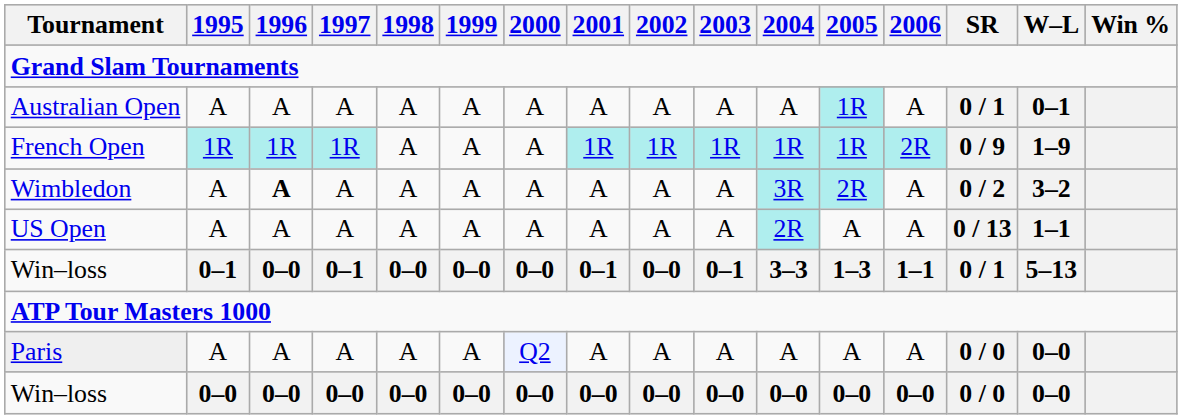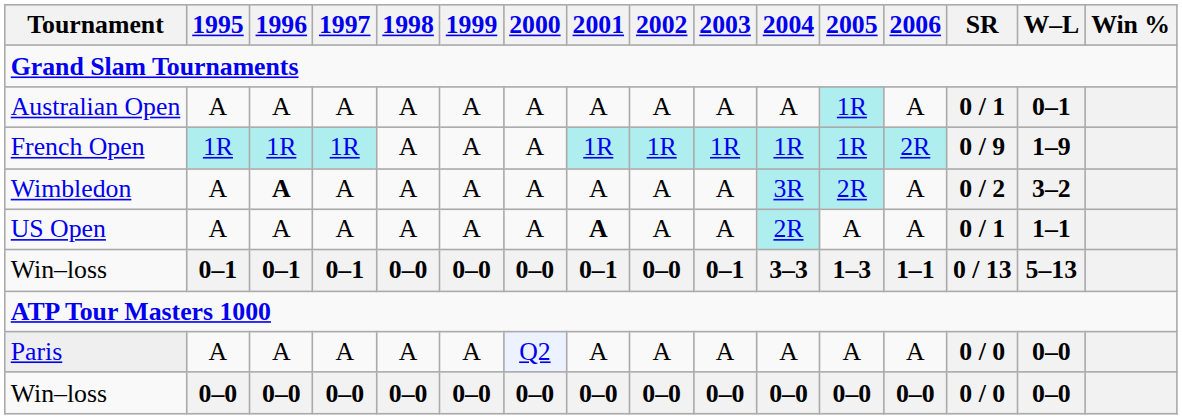 <table class=wikitable style=text-align:center>
 <tr>
 <th>Tournament</th>
 <th><a href='#'>1995</a></th>
 <th><a href='#'>1996</a></th>
 <th><a href='#'>1997</a></th>
 <th><a href='#'>1998</a></th>
 <th><a href='#'>1999</a></th>
 <th><a href='#'>2000</a></th>
 <th><a href='#'>2001</a></th>
 <th><a href='#'>2002</a></th>
 <th><a href='#'>2003</a></th>
 <th><a href='#'>2004</a></th>
 <th><a href='#'>2005</a></th>
 <th><a href='#'>2006</a></th>
 <th>SR</th>
 <th>W–L</th>
 <th>Win %</th>
 </tr>
 <tr>
 <td colspan=25 style=text-align:left><a href='#'><strong>Grand Slam Tournaments</strong></a></td>
 </tr>
 <tr>
 <td align=left><a href='#'>Australian Open</a></td>
 <td>A</td>
 <td>A</td>
 <td>A</td>
 <td>A</td>
 <td>A</td>
 <td>A</td>
 <td>A</td>
 <td>A</td>
 <td>A</td>
 <td>A</td>
 <td bgcolor=afeeee><a href='#'>1R</a></td>
 <td>A</td>
 <th>0 / 1</th>
 <th>0–1</th>
 <th></th>
 </tr>
 <tr>
 <td align=left><a href='#'>French Open</a></td>
 <td bgcolor=afeeee><a href='#'>1R</a></td>
 <td bgcolor=afeeee><a href='#'>1R</a></td>
 <td bgcolor=afeeee><a href='#'>1R</a></td>
 <td>A</td>
 <td>A</td>
 <td>A</td>
 <td bgcolor=afeeee><a href='#'>1R</a></td>
 <td bgcolor=afeeee><a href='#'>1R</a></td>
 <td bgcolor=afeeee><a href='#'>1R</a></td>
 <td bgcolor=afeeee><a href='#'>1R</a></td>
 <td bgcolor=afeeee><a href='#'>1R</a></td>
 <td bgcolor=afeeee><a href='#'>2R</a></td>
 <th>0 / 9</th>
 <th>1–9</th>
 <th></th>
 </tr>
 <tr>
 <td align=left><a href='#'>Wimbledon</a></td>
 <td>A</td>
 <td><strong>A</strong></td>
 <td>A</td>
 <td>A</td>
 <td>A</td>
 <td>A</td>
 <td>A</td>
 <td>A</td>
 <td>A</td>
 <td bgcolor=afeeee><a href='#'>3R</a></td>
 <td bgcolor=afeeee><a href='#'>2R</a></td>
 <td>A</td>
 <th>0 / 2</th>
 <th>3–2</th>
 <th></th>
 </tr>
 <tr>
 <td align=left><a href='#'>US Open</a></td>
 <td>A</td>
 <td>A</td>
 <td>A</td>
 <td>A</td>
 <td>A</td>
 <td>A</td>
-<td>A</td>
+<td><strong>A</strong></td>
 <td>A</td>
 <td>A</td>
 <td bgcolor=afeeee><a href='#'>2R</a></td>
 <td>A</td>
 <td>A</td>
-<th>0 / 13</th>
+<th>0 / 1</th>
 <th>1–1</th>
 <th></th>
 </tr>
 <tr>
 <td style=text-align:left>Win–loss</td>
 <th>0–1</th>
-<th>0–0</th>
+<th>0–1</th>
 <th>0–1</th>
 <th>0–0</th>
 <th>0–0</th>
 <th>0–0</th>
 <th>0–1</th>
 <th>0–0</th>
 <th>0–1</th>
 <th>3–3</th>
 <th>1–3</th>
 <th>1–1</th>
-<th>0 / 1</th>
+<th>0 / 13</th>
 <th>5–13</th>
 <th></th>
 </tr>
 <tr>
 <td colspan=25 style=text-align:left><strong><a href='#'>ATP Tour Masters 1000</a></strong></td>
 </tr>
 <tr>
 <td bgcolor=efefef align=left><a href='#'>Paris</a></td>
 <td>A</td>
 <td>A</td>
 <td>A</td>
 <td>A</td>
 <td>A</td>
 <td bgcolor=ecf2ff><a href='#'>Q2</a></td>
 <td>A</td>
 <td>A</td>
 <td>A</td>
 <td>A</td>
 <td>A</td>
 <td>A</td>
 <th>0 / 0</th>
 <th>0–0</th>
 <th></th>
 </tr>
 <tr>
 <td style=text-align:left>Win–loss</td>
 <th>0–0</th>
 <th>0–0</th>
 <th>0–0</th>
 <th>0–0</th>
 <th>0–0</th>
 <th>0–0</th>
 <th>0–0</th>
 <th>0–0</th>
 <th>0–0</th>
 <th>0–0</th>
 <th>0–0</th>
 <th>0–0</th>
 <th>0 / 0</th>
 <th>0–0</th>
 <th></th>
 </tr>
 </table>
